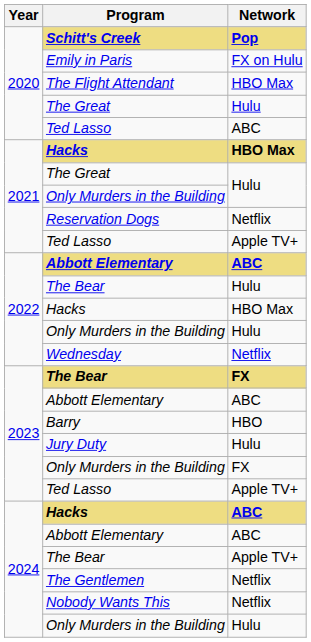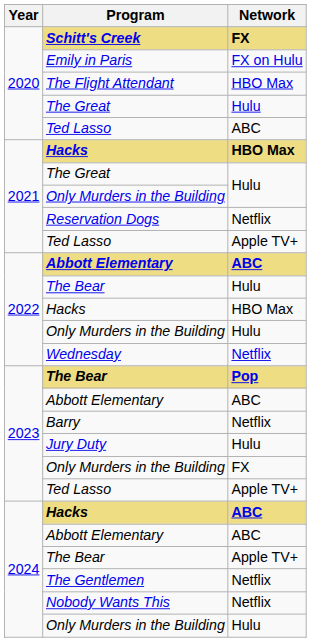 <table class="wikitable">
 <tr>
 <th>Year</th>
 <th>Program</th>
 <th>Network</th>
 </tr>
 <tr>
 <td rowspan="5" style="text-align:center"><a href='#'>2020</a></td>
 <td style="background:#EEDD82;"><strong><em><a href='#'>Schitt's Creek</a></em></strong></td>
-<td style="background:#EEDD82;"><strong><a href='#'>Pop</a></strong></td>
+<td style="background:#EEDD82;"><strong>FX</strong></td>
 </tr>
 <tr>
 <td><em><a href='#'>Emily in Paris</a></em></td>
 <td><a href='#'>FX on Hulu</a></td>
 </tr>
 <tr>
 <td><em><a href='#'>The Flight Attendant</a></em></td>
 <td><a href='#'>HBO Max</a></td>
 </tr>
 <tr>
 <td><em><a href='#'>The Great</a></em></td>
 <td><a href='#'>Hulu</a></td>
 </tr>
 <tr>
 <td><em><a href='#'>Ted Lasso</a></em></td>
 <td>ABC</td>
 </tr>
 <tr>
 <td rowspan="5"><a href='#'>2021</a></td>
 <td style="background:#EEDD82;"><strong><em><a href='#'>Hacks</a></em></strong></td>
 <td style="background:#EEDD82;"><strong>HBO Max</strong></td>
 </tr>
 <tr>
 <td><em>The Great</em></td>
 <td rowspan="2">Hulu</td>
 </tr>
 <tr>
 <td><em><a href='#'>Only Murders in the Building</a></em></td>
 </tr>
 <tr>
 <td><em><a href='#'>Reservation Dogs</a></em></td>
 <td>Netflix</td>
 </tr>
 <tr>
 <td><em>Ted Lasso</em></td>
 <td>Apple TV+</td>
 </tr>
 <tr>
 <td rowspan="5"><a href='#'>2022</a></td>
 <td style="background:#EEDD82;"><strong><em><a href='#'>Abbott Elementary</a></em></strong></td>
 <td style="background:#EEDD82;"><strong><a href='#'>ABC</a></strong></td>
 </tr>
 <tr>
 <td><em><a href='#'>The Bear</a></em></td>
 <td>Hulu</td>
 </tr>
 <tr>
 <td><em>Hacks</em></td>
 <td>HBO Max</td>
 </tr>
 <tr>
 <td><em>Only Murders in the Building</em></td>
 <td>Hulu</td>
 </tr>
 <tr>
 <td><em><a href='#'>Wednesday</a></em></td>
 <td><a href='#'>Netflix</a></td>
 </tr>
 <tr>
 <td rowspan="6"><a href='#'>2023</a></td>
 <td style="background:#EEDD82;"><strong><em>The Bear</em></strong></td>
-<td style="background:#EEDD82;"><strong>FX</strong></td>
+<td style="background:#EEDD82;"><strong><a href='#'>Pop</a></strong></td>
 </tr>
 <tr>
 <td><em>Abbott Elementary</em></td>
 <td>ABC</td>
 </tr>
 <tr>
 <td><em>Barry</em></td>
-<td>HBO</td>
+<td>Netflix</td>
 </tr>
 <tr>
 <td><em><a href='#'>Jury Duty</a></em></td>
 <td>Hulu</td>
 </tr>
 <tr>
 <td><em>Only Murders in the Building</em></td>
 <td>FX</td>
 </tr>
 <tr>
 <td><em>Ted Lasso</em></td>
 <td>Apple TV+</td>
 </tr>
 <tr>
 <td rowspan="6"><a href='#'>2024</a></td>
 <td style="background:#EEDD82;"><strong><em>Hacks</em></strong></td>
 <td style="background:#EEDD82;"><strong><a href='#'>ABC</a></strong></td>
 </tr>
 <tr>
 <td><em>Abbott Elementary</em></td>
 <td>ABC</td>
 </tr>
 <tr>
 <td><em>The Bear</em></td>
 <td>Apple TV+</td>
 </tr>
 <tr>
 <td><em><a href='#'>The Gentlemen</a></em></td>
 <td>Netflix</td>
 </tr>
 <tr>
 <td><em><a href='#'>Nobody Wants This</a></em></td>
 <td>Netflix</td>
 </tr>
 <tr>
 <td><em>Only Murders in the Building</em></td>
 <td>Hulu</td>
 </tr>
 </table>
